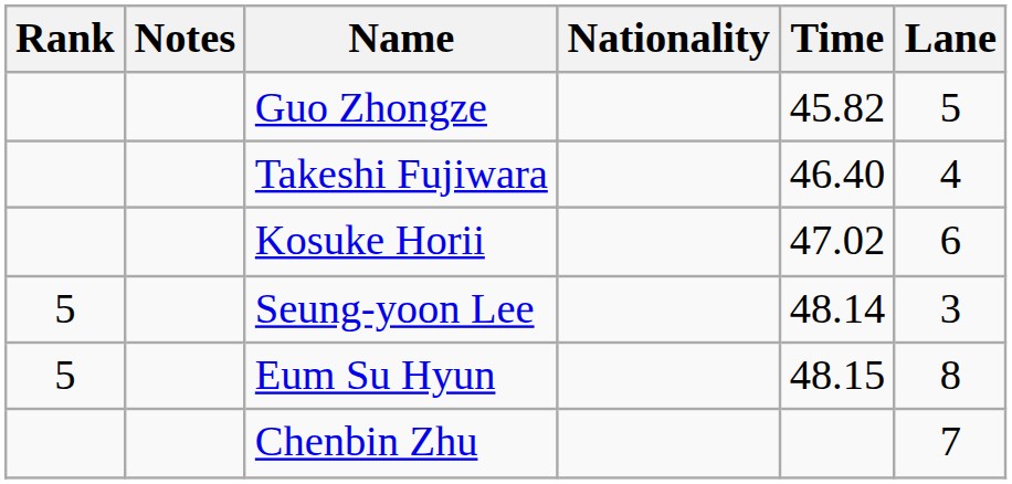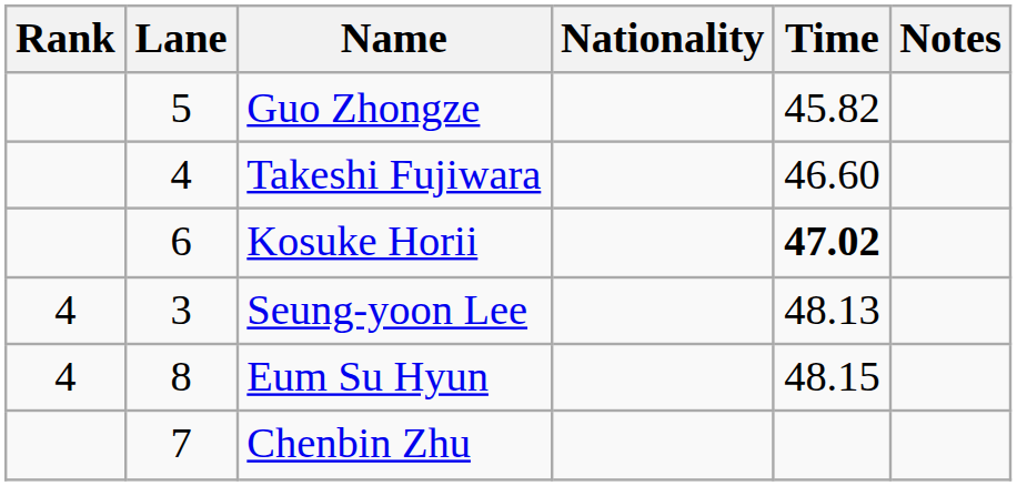 <table class="wikitable sortable" style="text-align:center">
 <tr>
 <th>Rank</th>
-<th>Notes</th>
+<th>Lane</th>
 <th>Name</th>
 <th>Nationality</th>
 <th>Time</th>
-<th>Lane</th>
+<th>Notes</th>
 </tr>
 <tr>
 <td align=center></td>
-<td></td>
+<td>5</td>
 <td align=left><a href='#'>Guo Zhongze</a></td>
 <td align=left></td>
 <td>45.82</td>
-<td>5</td>
+<td></td>
 </tr>
 <tr>
 <td align=center></td>
-<td></td>
+<td>4</td>
 <td align=left><a href='#'>Takeshi Fujiwara</a></td>
 <td align=left></td>
-<td>46.40</td>
-<td>4</td>
+<td>46.60</td>
+<td></td>
 </tr>
 <tr>
 <td align=center></td>
-<td></td>
+<td>6</td>
 <td align=left><a href='#'>Kosuke Horii</a></td>
 <td align=left></td>
-<td>47.02</td>
-<td>6</td>
+<td><strong>47.02</strong></td>
+<td></td>
 </tr>
 <tr>
-<td align=center>5</td>
-<td></td>
+<td align=center>4</td>
+<td>3</td>
 <td align=left><a href='#'>Seung-yoon Lee</a></td>
 <td align=left></td>
-<td>48.14</td>
-<td>3</td>
+<td>48.13</td>
+<td></td>
 </tr>
 <tr>
-<td align=center>5</td>
-<td></td>
+<td align=center>4</td>
+<td>8</td>
 <td align=left><a href='#'>Eum Su Hyun</a></td>
 <td align=left></td>
 <td>48.15</td>
-<td>8</td>
+<td></td>
 </tr>
 <tr>
 <td align=center></td>
-<td></td>
+<td>7</td>
 <td align=left><a href='#'>Chenbin Zhu</a></td>
 <td align=left></td>
 <td></td>
-<td>7</td>
+<td></td>
 </tr>
 </table>
